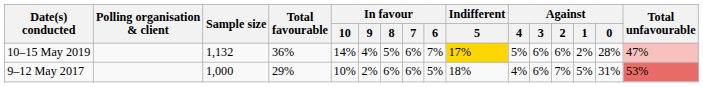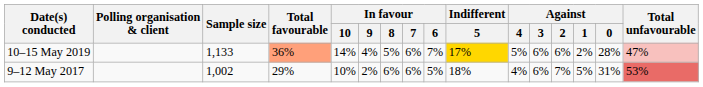 <table class="wikitable sortable">
 <tr>
 <th rowspan="2">Date(s) <br>conducted</th>
 <th rowspan="2">Polling organisation<br>& client</th>
 <th rowspan="2">Sample size</th>
 <th rowspan="2">Total<br>favourable</th>
 <th colspan="5">In favour</th>
 <th>Indifferent</th>
 <th colspan="5">Against</th>
 <th rowspan="2">Total<br>unfavourable</th>
 </tr>
 <tr>
 <th>10</th>
 <th>9</th>
 <th>8</th>
 <th>7</th>
 <th>6</th>
 <th>5</th>
 <th>4</th>
 <th>3</th>
 <th>2</th>
 <th>1</th>
 <th>0</th>
 </tr>
 <tr>
 <td>10–15 May 2019</td>
 <td></td>
-<td>1,132</td>
-<td>36%</td>
+<td>1,133</td>
+<td style="background: lightsalmon;">36%</td>
 <td>14%</td>
 <td>4%</td>
 <td>5%</td>
 <td>6%</td>
 <td>7%</td>
 <td style="background: gold;">17%</td>
 <td>5%</td>
 <td>6%</td>
 <td>6%</td>
 <td>2%</td>
 <td>28%</td>
 <td style="background: rgb(248, 193, 190); ">47%</td>
 </tr>
 <tr>
 <td>9–12 May 2017</td>
 <td></td>
-<td>1,000</td>
+<td>1,002</td>
 <td>29%</td>
 <td>10%</td>
 <td>2%</td>
 <td>6%</td>
 <td>6%</td>
 <td>5%</td>
 <td>18%</td>
 <td>4%</td>
 <td>6%</td>
 <td>7%</td>
 <td>5%</td>
 <td>31%</td>
 <td style="background: rgb(233, 107, 103); ">53%</td>
 </tr>
 </table>
